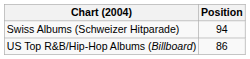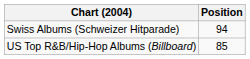 <table class="wikitable sortable plainrowheaders">
 <tr>
 <th>Chart (2004)</th>
 <th>Position</th>
 </tr>
 <tr>
 <td>Swiss Albums (Schweizer Hitparade)</td>
 <td align="center">94</td>
 </tr>
 <tr>
 <td>US Top R&B/Hip-Hop Albums (<em>Billboard</em>)</td>
-<td align="center">86</td>
+<td align="center">85</td>
 </tr>
 </table>
